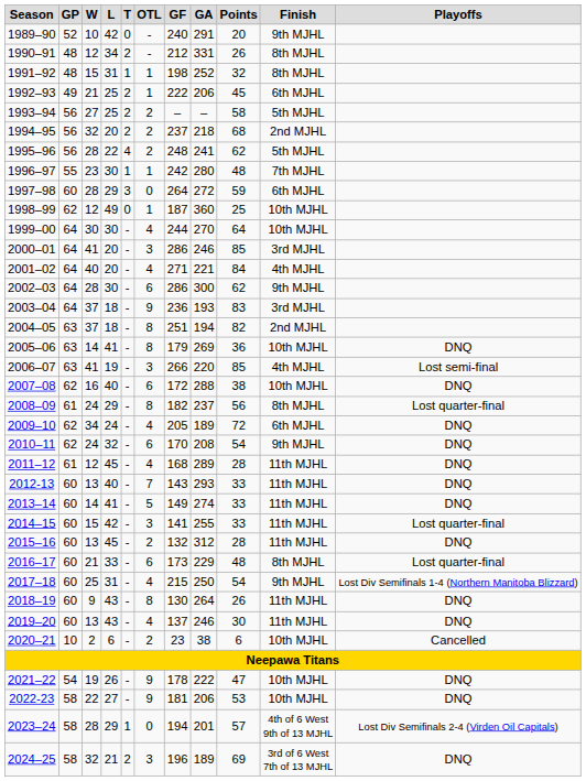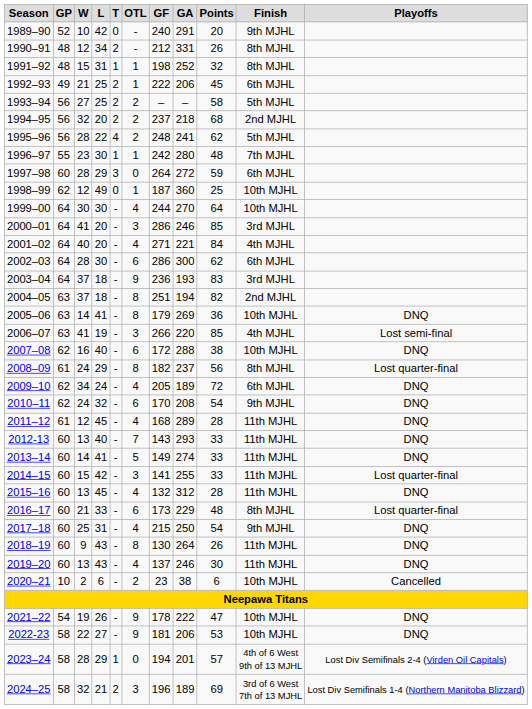 <table class="wikitable">
 <tr align="center"  bgcolor="#dddddd">
 <td><strong>Season</strong></td>
 <td><strong>GP </strong></td>
 <td><strong> W </strong></td>
 <td><strong> L </strong></td>
 <td><strong> T </strong></td>
 <td><strong>OTL</strong></td>
 <td><strong>GF </strong></td>
 <td><strong>GA </strong></td>
 <td><strong>Points</strong></td>
 <td><strong>Finish</strong></td>
 <td><strong>Playoffs</strong></td>
 </tr>
 <tr align="center">
 <td>1989–90</td>
 <td>52</td>
 <td>10</td>
 <td>42</td>
 <td>0</td>
 <td>-</td>
 <td>240</td>
 <td>291</td>
 <td>20</td>
 <td>9th MJHL</td>
 <td></td>
 </tr>
 <tr align="center">
 <td>1990–91</td>
 <td>48</td>
 <td>12</td>
 <td>34</td>
 <td>2</td>
 <td>-</td>
 <td>212</td>
 <td>331</td>
 <td>26</td>
 <td>8th MJHL</td>
 <td></td>
 </tr>
 <tr align="center">
 <td>1991–92</td>
 <td>48</td>
 <td>15</td>
 <td>31</td>
 <td>1</td>
 <td>1</td>
 <td>198</td>
 <td>252</td>
 <td>32</td>
 <td>8th MJHL</td>
 <td></td>
 </tr>
 <tr align="center">
 <td>1992–93</td>
 <td>49</td>
 <td>21</td>
 <td>25</td>
 <td>2</td>
 <td>1</td>
 <td>222</td>
 <td>206</td>
 <td>45</td>
 <td>6th MJHL</td>
 <td></td>
 </tr>
 <tr align="center">
 <td>1993–94</td>
 <td>56</td>
 <td>27</td>
 <td>25</td>
 <td>2</td>
 <td>2</td>
 <td>–</td>
 <td>–</td>
 <td>58</td>
 <td>5th MJHL</td>
 <td></td>
 </tr>
 <tr align="center">
 <td>1994–95</td>
 <td>56</td>
 <td>32</td>
 <td>20</td>
 <td>2</td>
 <td>2</td>
 <td>237</td>
 <td>218</td>
 <td>68</td>
 <td>2nd MJHL</td>
 <td></td>
 </tr>
 <tr align="center">
 <td>1995–96</td>
 <td>56</td>
 <td>28</td>
 <td>22</td>
 <td>4</td>
 <td>2</td>
 <td>248</td>
 <td>241</td>
 <td>62</td>
 <td>5th MJHL</td>
 <td></td>
 </tr>
 <tr align="center">
 <td>1996–97</td>
 <td>55</td>
 <td>23</td>
 <td>30</td>
 <td>1</td>
 <td>1</td>
 <td>242</td>
 <td>280</td>
 <td>48</td>
 <td>7th MJHL</td>
 <td></td>
 </tr>
 <tr align="center">
 <td>1997–98</td>
 <td>60</td>
 <td>28</td>
 <td>29</td>
 <td>3</td>
 <td>0</td>
 <td>264</td>
 <td>272</td>
 <td>59</td>
 <td>6th MJHL</td>
 <td></td>
 </tr>
 <tr align="center">
 <td>1998–99</td>
 <td>62</td>
 <td>12</td>
 <td>49</td>
 <td>0</td>
 <td>1</td>
 <td>187</td>
 <td>360</td>
 <td>25</td>
 <td>10th MJHL</td>
 <td></td>
 </tr>
 <tr align="center">
 <td>1999–00</td>
 <td>64</td>
 <td>30</td>
 <td>30</td>
 <td>-</td>
 <td>4</td>
 <td>244</td>
 <td>270</td>
 <td>64</td>
 <td>10th MJHL</td>
 <td></td>
 </tr>
 <tr align="center">
 <td>2000–01</td>
 <td>64</td>
 <td>41</td>
 <td>20</td>
 <td>-</td>
 <td>3</td>
 <td>286</td>
 <td>246</td>
 <td>85</td>
 <td>3rd MJHL</td>
 <td></td>
 </tr>
 <tr align="center">
 <td>2001–02</td>
 <td>64</td>
 <td>40</td>
 <td>20</td>
 <td>-</td>
 <td>4</td>
 <td>271</td>
 <td>221</td>
 <td>84</td>
 <td>4th MJHL</td>
 <td></td>
 </tr>
 <tr align="center">
 <td>2002–03</td>
 <td>64</td>
 <td>28</td>
 <td>30</td>
 <td>-</td>
 <td>6</td>
 <td>286</td>
 <td>300</td>
 <td>62</td>
-<td>9th MJHL</td>
+<td>6th MJHL</td>
 <td></td>
 </tr>
 <tr align="center">
 <td>2003–04</td>
 <td>64</td>
 <td>37</td>
 <td>18</td>
 <td>-</td>
 <td>9</td>
 <td>236</td>
 <td>193</td>
 <td>83</td>
 <td>3rd MJHL</td>
 <td></td>
 </tr>
 <tr align="center">
 <td>2004–05</td>
 <td>63</td>
 <td>37</td>
 <td>18</td>
 <td>-</td>
 <td>8</td>
 <td>251</td>
 <td>194</td>
 <td>82</td>
 <td>2nd MJHL</td>
 <td></td>
 </tr>
 <tr align="center">
 <td>2005–06</td>
 <td>63</td>
 <td>14</td>
 <td>41</td>
 <td>-</td>
 <td>8</td>
 <td>179</td>
 <td>269</td>
 <td>36</td>
 <td>10th MJHL</td>
 <td>DNQ</td>
 </tr>
 <tr align="center">
 <td>2006–07</td>
 <td>63</td>
 <td>41</td>
 <td>19</td>
 <td>-</td>
 <td>3</td>
 <td>266</td>
 <td>220</td>
 <td>85</td>
 <td>4th MJHL</td>
 <td>Lost semi-final</td>
 </tr>
 <tr align="center">
 <td><a href='#'>2007–08</a></td>
 <td>62</td>
 <td>16</td>
 <td>40</td>
 <td>-</td>
 <td>6</td>
 <td>172</td>
 <td>288</td>
 <td>38</td>
 <td>10th MJHL</td>
 <td>DNQ</td>
 </tr>
 <tr align="center">
 <td><a href='#'>2008–09</a></td>
 <td>61</td>
 <td>24</td>
 <td>29</td>
 <td>-</td>
 <td>8</td>
 <td>182</td>
 <td>237</td>
 <td>56</td>
 <td>8th MJHL</td>
 <td>Lost quarter-final</td>
 </tr>
 <tr align="center">
 <td><a href='#'>2009–10</a></td>
 <td>62</td>
 <td>34</td>
 <td>24</td>
 <td>-</td>
 <td>4</td>
 <td>205</td>
 <td>189</td>
 <td>72</td>
 <td>6th MJHL</td>
 <td>DNQ</td>
 </tr>
 <tr align="center">
 <td><a href='#'>2010–11</a></td>
 <td>62</td>
 <td>24</td>
 <td>32</td>
 <td>-</td>
 <td>6</td>
 <td>170</td>
 <td>208</td>
 <td>54</td>
 <td>9th MJHL</td>
 <td>DNQ</td>
 </tr>
 <tr align="center">
 <td><a href='#'>2011–12</a></td>
 <td>61</td>
 <td>12</td>
 <td>45</td>
 <td>-</td>
 <td>4</td>
 <td>168</td>
 <td>289</td>
 <td>28</td>
 <td>11th MJHL</td>
 <td>DNQ</td>
 </tr>
 <tr align="center">
 <td><a href='#'>2012-13</a></td>
 <td>60</td>
 <td>13</td>
 <td>40</td>
 <td>-</td>
 <td>7</td>
 <td>143</td>
 <td>293</td>
 <td>33</td>
 <td>11th MJHL</td>
 <td>DNQ</td>
 </tr>
 <tr align="center">
 <td><a href='#'>2013–14</a></td>
 <td>60</td>
 <td>14</td>
 <td>41</td>
 <td>-</td>
 <td>5</td>
 <td>149</td>
 <td>274</td>
 <td>33</td>
 <td>11th MJHL</td>
 <td>DNQ</td>
 </tr>
 <tr align="center">
 <td><a href='#'>2014–15</a></td>
 <td>60</td>
 <td>15</td>
 <td>42</td>
 <td>-</td>
 <td>3</td>
 <td>141</td>
 <td>255</td>
 <td>33</td>
 <td>11th MJHL</td>
 <td>Lost quarter-final</td>
 </tr>
 <tr align="center">
 <td><a href='#'>2015–16</a></td>
 <td>60</td>
 <td>13</td>
 <td>45</td>
 <td>-</td>
-<td>2</td>
+<td>4</td>
 <td>132</td>
 <td>312</td>
 <td>28</td>
 <td>11th MJHL</td>
 <td>DNQ</td>
 </tr>
 <tr align="center">
 <td><a href='#'>2016–17</a></td>
 <td>60</td>
 <td>21</td>
 <td>33</td>
 <td>-</td>
 <td>6</td>
 <td>173</td>
 <td>229</td>
 <td>48</td>
 <td>8th MJHL</td>
 <td>Lost quarter-final</td>
 </tr>
 <tr align="center">
 <td><a href='#'>2017–18</a></td>
 <td>60</td>
 <td>25</td>
 <td>31</td>
 <td>-</td>
 <td>4</td>
 <td>215</td>
 <td>250</td>
 <td>54</td>
 <td>9th MJHL</td>
-<td><small>Lost Div Semifinals 1-4 (<a href='#'>Northern Manitoba Blizzard</a>)</small></td>
+<td>DNQ</td>
 </tr>
 <tr align="center">
 <td><a href='#'>2018–19</a></td>
 <td>60</td>
 <td>9</td>
 <td>43</td>
 <td>-</td>
 <td>8</td>
 <td>130</td>
 <td>264</td>
 <td>26</td>
 <td>11th MJHL</td>
 <td>DNQ</td>
 </tr>
 <tr align="center">
 <td><a href='#'>2019–20</a></td>
 <td>60</td>
 <td>13</td>
 <td>43</td>
 <td>-</td>
 <td>4</td>
 <td>137</td>
 <td>246</td>
 <td>30</td>
 <td>11th MJHL</td>
 <td>DNQ</td>
 </tr>
 <tr align="center">
 <td><a href='#'>2020–21</a></td>
 <td>10</td>
 <td>2</td>
 <td>6</td>
 <td>-</td>
 <td>2</td>
 <td>23</td>
 <td>38</td>
 <td>6</td>
 <td>10th MJHL</td>
 <td>Cancelled</td>
 </tr>
 <tr align="center"  bgcolor="gold"  style="color:black">
 <td colspan=11><strong>Neepawa Titans</strong></td>
 </tr>
 <tr align="center">
 <td><a href='#'>2021–22</a></td>
 <td>54</td>
 <td>19</td>
 <td>26</td>
 <td>-</td>
 <td>9</td>
 <td>178</td>
 <td>222</td>
 <td>47</td>
 <td>10th MJHL</td>
 <td>DNQ</td>
 </tr>
 <tr align="center">
 <td><a href='#'>2022-23</a></td>
 <td>58</td>
 <td>22</td>
 <td>27</td>
 <td>-</td>
 <td>9</td>
 <td>181</td>
 <td>206</td>
 <td>53</td>
 <td>10th MJHL</td>
 <td>DNQ</td>
 </tr>
 <tr align="center">
 <td><a href='#'>2023–24</a></td>
 <td>58</td>
 <td>28</td>
 <td>29</td>
 <td>1</td>
 <td>0</td>
 <td>194</td>
 <td>201</td>
 <td>57</td>
 <td><small>4th of 6 West<br>9th of 13 MJHL</small></td>
 <td><small>Lost Div Semifinals 2-4 (<a href='#'>Virden Oil Capitals</a>)</small></td>
 </tr>
 <tr align="center">
 <td><a href='#'>2024–25</a></td>
 <td>58</td>
 <td>32</td>
 <td>21</td>
 <td>2</td>
 <td>3</td>
 <td>196</td>
 <td>189</td>
 <td>69</td>
 <td><small>3rd of 6 West<br>7th of 13 MJHL</small></td>
-<td>DNQ</td>
+<td><small>Lost Div Semifinals 1-4 (<a href='#'>Northern Manitoba Blizzard</a>)</small></td>
 </tr>
 </table>
